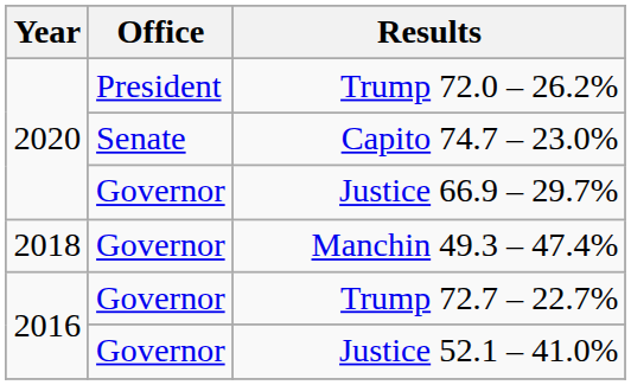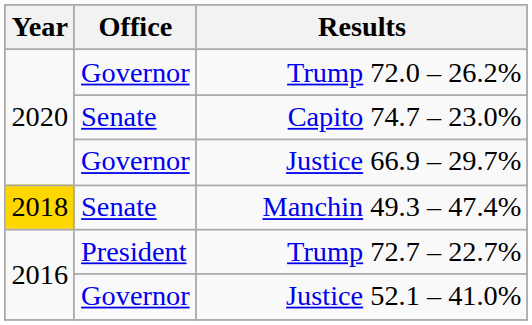 <table class="wikitable">
 <tr>
 <th width="30">Year</th>
 <th width="60">Office</th>
 <th width="180">Results</th>
 </tr>
 <tr>
 <td rowspan="3">2020</td>
-<td><a href='#'>President</a></td>
+<td><a href='#'>Governor</a></td>
 <td align="right" ><a href='#'>Trump</a> 72.0 – 26.2%</td>
 </tr>
 <tr>
 <td><a href='#'>Senate</a></td>
 <td align="right" ><a href='#'>Capito</a> 74.7 – 23.0%</td>
 </tr>
 <tr>
 <td><a href='#'>Governor</a></td>
 <td align="right" ><a href='#'>Justice</a> 66.9 – 29.7%</td>
 </tr>
 <tr>
-<td>2018</td>
-<td><a href='#'>Governor</a></td>
+<td style="background: gold;">2018</td>
+<td><a href='#'>Senate</a></td>
 <td align="right" ><a href='#'>Manchin</a> 49.3 – 47.4%</td>
 </tr>
 <tr>
 <td rowspan="2">2016</td>
-<td><a href='#'>Governor</a></td>
+<td><a href='#'>President</a></td>
 <td align="right" ><a href='#'>Trump</a> 72.7 – 22.7%</td>
 </tr>
 <tr>
 <td><a href='#'>Governor</a></td>
 <td align="right" ><a href='#'>Justice</a> 52.1 – 41.0%</td>
 </tr>
 </table>
